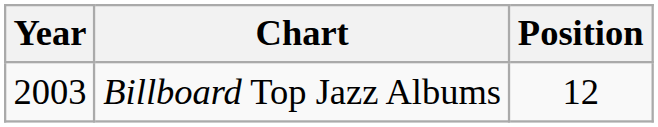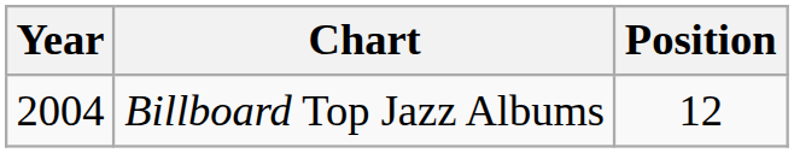 <table class="wikitable">
 <tr>
 <th>Year</th>
 <th>Chart</th>
 <th>Position</th>
 </tr>
 <tr>
-<td>2003</td>
+<td>2004</td>
 <td><em>Billboard</em> Top Jazz Albums</td>
 <td align="center">12</td>
 </tr>
 </table>
